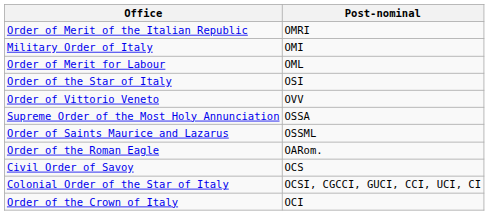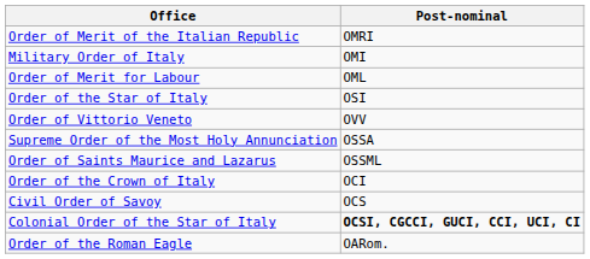 <table class="wikitable">
 <tr>
 <th>Office</th>
 <th>Post-nominal</th>
 </tr>
 <tr>
 <td><a href='#'>Order of Merit of the Italian Republic</a></td>
 <td>OMRI</td>
 </tr>
 <tr>
 <td><a href='#'>Military Order of Italy</a></td>
 <td>OMI</td>
 </tr>
 <tr>
 <td><a href='#'>Order of Merit for Labour</a></td>
 <td>OML</td>
 </tr>
 <tr>
 <td><a href='#'>Order of the Star of Italy</a></td>
 <td>OSI</td>
 </tr>
 <tr>
 <td><a href='#'>Order of Vittorio Veneto</a></td>
 <td>OVV</td>
 </tr>
 <tr>
 <td><a href='#'>Supreme Order of the Most Holy Annunciation</a></td>
 <td>OSSA</td>
 </tr>
 <tr>
 <td><a href='#'>Order of Saints Maurice and Lazarus</a></td>
 <td>OSSML</td>
 </tr>
 <tr>
-<td><a href='#'>Order of the Roman Eagle</a></td>
-<td>OARom.</td>
+<td><a href='#'>Order of the Crown of Italy</a></td>
+<td>OCI</td>
 </tr>
 <tr>
 <td><a href='#'>Civil Order of Savoy</a></td>
 <td>OCS</td>
 </tr>
 <tr>
 <td><a href='#'>Colonial Order of the Star of Italy</a></td>
-<td>OCSI, CGCCI, GUCI, CCI, UCI, CI</td>
+<td><strong>OCSI, CGCCI, GUCI, CCI, UCI, CI</strong></td>
 </tr>
 <tr>
-<td><a href='#'>Order of the Crown of Italy</a></td>
-<td>OCI</td>
+<td><a href='#'>Order of the Roman Eagle</a></td>
+<td>OARom.</td>
 </tr>
 </table>
